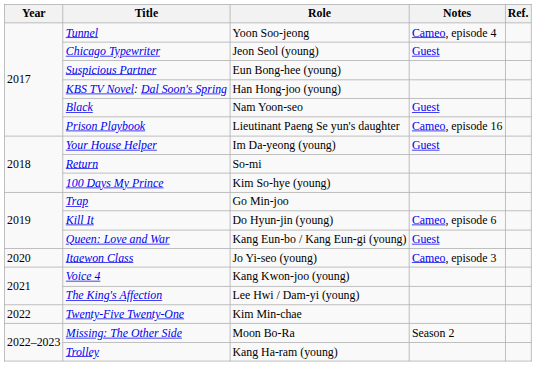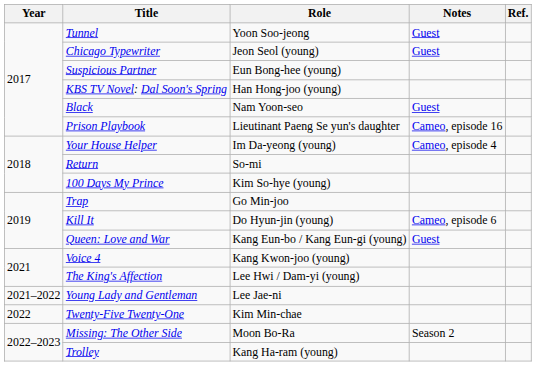 <table class="wikitable sortable">
 <tr>
 <th>Year</th>
 <th>Title</th>
 <th>Role</th>
 <th class="unsortable">Notes</th>
 <th class="unsortable">Ref.</th>
 </tr>
 <tr>
 <td rowspan=6>2017</td>
 <td><em><a href='#'>Tunnel</a></em></td>
 <td>Yoon Soo-jeong</td>
-<td><a href='#'>Cameo</a>, episode 4</td>
+<td><a href='#'>Guest</a></td>
 <td></td>
 </tr>
 <tr>
 <td><em><a href='#'>Chicago Typewriter</a></em></td>
 <td>Jeon Seol (young)</td>
 <td><a href='#'>Guest</a></td>
 <td></td>
 </tr>
 <tr>
 <td><em><a href='#'>Suspicious Partner</a></em></td>
 <td>Eun Bong-hee (young)</td>
 <td></td>
 <td></td>
 </tr>
 <tr>
 <td><em><a href='#'>KBS TV Novel</a>: <a href='#'>Dal Soon's Spring</a></em></td>
 <td>Han Hong-joo (young)</td>
 <td></td>
 <td></td>
 </tr>
 <tr>
 <td><em><a href='#'>Black</a></em></td>
 <td>Nam Yoon-seo</td>
 <td><a href='#'>Guest</a></td>
 <td></td>
 </tr>
 <tr>
 <td><em><a href='#'>Prison Playbook</a></em></td>
 <td>Lieutinant Paeng Se yun's daughter</td>
 <td><a href='#'>Cameo</a>, episode 16</td>
 <td></td>
 </tr>
 <tr>
 <td rowspan=3>2018</td>
 <td><em><a href='#'>Your House Helper</a></em></td>
 <td>Im Da-yeong (young)</td>
-<td><a href='#'>Guest</a></td>
+<td><a href='#'>Cameo</a>, episode 4</td>
 <td></td>
 </tr>
 <tr>
 <td><em><a href='#'>Return</a></em></td>
 <td>So-mi</td>
 <td></td>
 <td></td>
 </tr>
 <tr>
 <td><em><a href='#'>100 Days My Prince</a></em></td>
 <td>Kim So-hye (young)</td>
 <td></td>
 <td></td>
 </tr>
 <tr>
 <td rowspan=3>2019</td>
 <td><em><a href='#'>Trap</a></em></td>
 <td>Go Min-joo</td>
 <td></td>
 <td></td>
 </tr>
 <tr>
 <td><em><a href='#'>Kill It</a></em></td>
 <td>Do Hyun-jin (young)</td>
 <td><a href='#'>Cameo</a>, episode 6</td>
 <td></td>
 </tr>
 <tr>
 <td><em><a href='#'>Queen: Love and War</a></em></td>
 <td>Kang Eun-bo / Kang Eun-gi (young)</td>
 <td><a href='#'>Guest</a></td>
 <td></td>
 </tr>
 <tr>
-<td>2020</td>
-<td><em><a href='#'>Itaewon Class</a></em></td>
-<td>Jo Yi-seo (young)</td>
-<td><a href='#'>Cameo</a>, episode 3</td>
-<td></td>
-</tr>
-<tr>
 <td rowspan="2">2021</td>
 <td><em><a href='#'>Voice 4</a></em></td>
 <td>Kang Kwon-joo (young)</td>
 <td></td>
 <td></td>
 </tr>
 <tr>
 <td><em><a href='#'>The King's Affection</a></em></td>
 <td>Lee Hwi / Dam-yi (young)</td>
+<td></td>
+<td></td>
+</tr>
+<tr>
+<td>2021–2022</td>
+<td><em><a href='#'>Young Lady and Gentleman</a></em></td>
+<td>Lee Jae-ni</td>
 <td></td>
 <td></td>
 </tr>
 <tr>
 <td rowspan="1">2022</td>
 <td><em><a href='#'>Twenty-Five Twenty-One</a></em></td>
 <td>Kim Min-chae</td>
 <td></td>
 <td></td>
 </tr>
 <tr>
 <td rowspan="2">2022–2023</td>
 <td><em><a href='#'>Missing: The Other Side</a></em></td>
 <td>Moon Bo-Ra</td>
 <td>Season 2</td>
 <td></td>
 </tr>
 <tr>
 <td><em><a href='#'>Trolley</a></em></td>
 <td>Kang Ha-ram (young)</td>
 <td></td>
 <td></td>
 </tr>
 </table>
